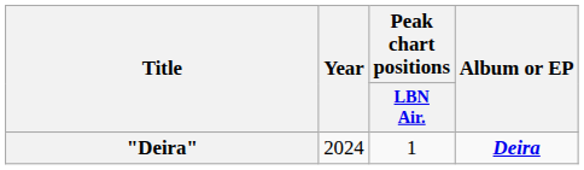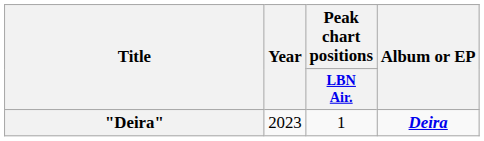 <table class="wikitable plainrowheaders" style="text-align:center;">
 <tr>
 <th rowspan="2" scope="col" style="width:15em;">Title</th>
 <th rowspan="2" scope="col" style="width:1em;">Year</th>
 <th>Peak chart positions</th>
 <th rowspan="2" scope="col">Album or EP</th>
 </tr>
 <tr>
 <th scope="col" style="width:3em;font-size:85%;"><a href='#'>LBN<br>Air.</a><br></th>
 </tr>
 <tr>
 <th scope="row">"Deira"<br></th>
-<td>2024</td>
+<td>2023</td>
 <td>1</td>
 <td><strong><em><a href='#'>Deira</a></em></strong></td>
 </tr>
 </table>
